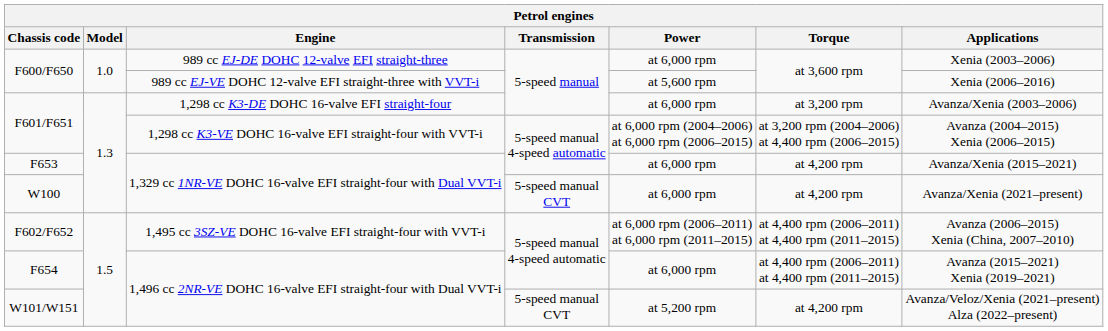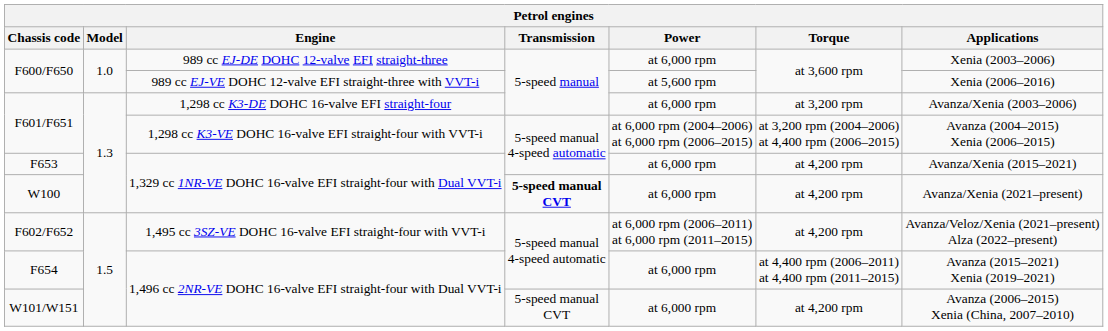 <table class="wikitable" style="text-align:center; font-size:90%;">
 <tr>
 <th colspan="7">Petrol engines</th>
 </tr>
 <tr>
 <th>Chassis code</th>
 <th>Model</th>
 <th>Engine</th>
 <th>Transmission</th>
 <th>Power</th>
 <th>Torque</th>
 <th>Applications</th>
 </tr>
 <tr>
 <td rowspan="2">F600/F650</td>
 <td rowspan="2">1.0</td>
 <td>989 cc <em><a href='#'>EJ-DE</a></em> <a href='#'>DOHC</a> <a href='#'>12-valve</a> <a href='#'>EFI</a> <a href='#'>straight-three</a></td>
 <td rowspan="3">5-speed <a href='#'>manual</a></td>
 <td> at 6,000 rpm</td>
 <td rowspan="2"> at 3,600 rpm</td>
 <td>Xenia (2003–2006)</td>
 </tr>
 <tr>
 <td>989 cc <em><a href='#'>EJ-VE</a></em> DOHC 12-valve EFI straight-three with <a href='#'>VVT-i</a></td>
 <td> at 5,600 rpm</td>
 <td>Xenia (2006–2016)</td>
 </tr>
 <tr>
 <td rowspan="2">F601/F651</td>
 <td rowspan="4">1.3</td>
 <td>1,298 cc <em><a href='#'>K3-DE</a></em> DOHC 16-valve EFI <a href='#'>straight-four</a></td>
 <td> at 6,000 rpm</td>
 <td> at 3,200 rpm</td>
 <td>Avanza/Xenia (2003–2006)</td>
 </tr>
 <tr>
 <td>1,298 cc <em><a href='#'>K3-VE</a></em> DOHC 16-valve EFI straight-four with VVT-i</td>
 <td rowspan="2">5-speed manual<br>4-speed <a href='#'>automatic</a></td>
 <td> at 6,000 rpm (2004–2006)<br> at 6,000 rpm (2006–2015)</td>
 <td> at 3,200 rpm (2004–2006)<br> at 4,400 rpm (2006–2015)</td>
 <td>Avanza (2004–2015)<br>Xenia (2006–2015)</td>
 </tr>
 <tr>
 <td>F653</td>
 <td rowspan="2">1,329 cc <em><a href='#'>1NR-VE</a></em> DOHC 16-valve EFI straight-four with <a href='#'>Dual VVT-i</a></td>
 <td> at 6,000 rpm</td>
 <td> at 4,200 rpm</td>
 <td>Avanza/Xenia (2015–2021)</td>
 </tr>
 <tr>
 <td>W100</td>
-<td>5-speed manual<br><a href='#'>CVT</a></td>
+<td><strong>5-speed manual<br><a href='#'>CVT</a></strong></td>
 <td> at 6,000 rpm</td>
 <td> at 4,200 rpm</td>
 <td>Avanza/Xenia (2021–present)</td>
 </tr>
 <tr>
 <td>F602/F652</td>
 <td rowspan="3">1.5</td>
 <td>1,495 cc <em><a href='#'>3SZ-VE</a></em> DOHC 16-valve EFI straight-four with VVT-i</td>
 <td rowspan="2">5-speed manual<br>4-speed automatic</td>
 <td> at 6,000 rpm (2006–2011)<br> at 6,000 rpm (2011–2015)</td>
-<td> at 4,400 rpm (2006–2011)<br> at 4,400 rpm (2011–2015)</td>
-<td>Avanza (2006–2015)<br>Xenia (China, 2007–2010)</td>
+<td> at 4,200 rpm</td>
+<td>Avanza/Veloz/Xenia (2021–present)<br>Alza (2022–present)</td>
 </tr>
 <tr>
 <td>F654</td>
 <td rowspan="2">1,496 cc <em><a href='#'>2NR-VE</a></em> DOHC 16-valve EFI straight-four with Dual VVT-i</td>
 <td> at 6,000 rpm</td>
 <td> at 4,400 rpm (2006–2011)<br> at 4,400 rpm (2011–2015)</td>
 <td>Avanza (2015–2021)<br>Xenia (2019–2021)</td>
 </tr>
 <tr>
 <td>W101/W151</td>
 <td>5-speed manual<br>CVT</td>
-<td> at 5,200 rpm</td>
+<td> at 6,000 rpm</td>
 <td> at 4,200 rpm</td>
-<td>Avanza/Veloz/Xenia (2021–present)<br>Alza (2022–present)</td>
+<td>Avanza (2006–2015)<br>Xenia (China, 2007–2010)</td>
 </tr>
 </table>
